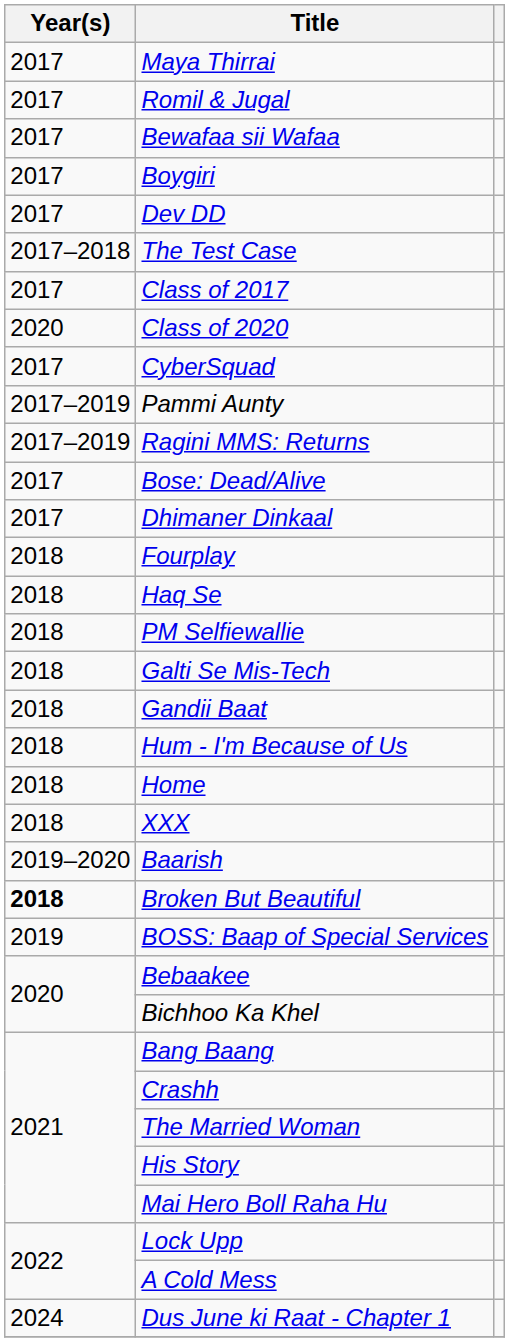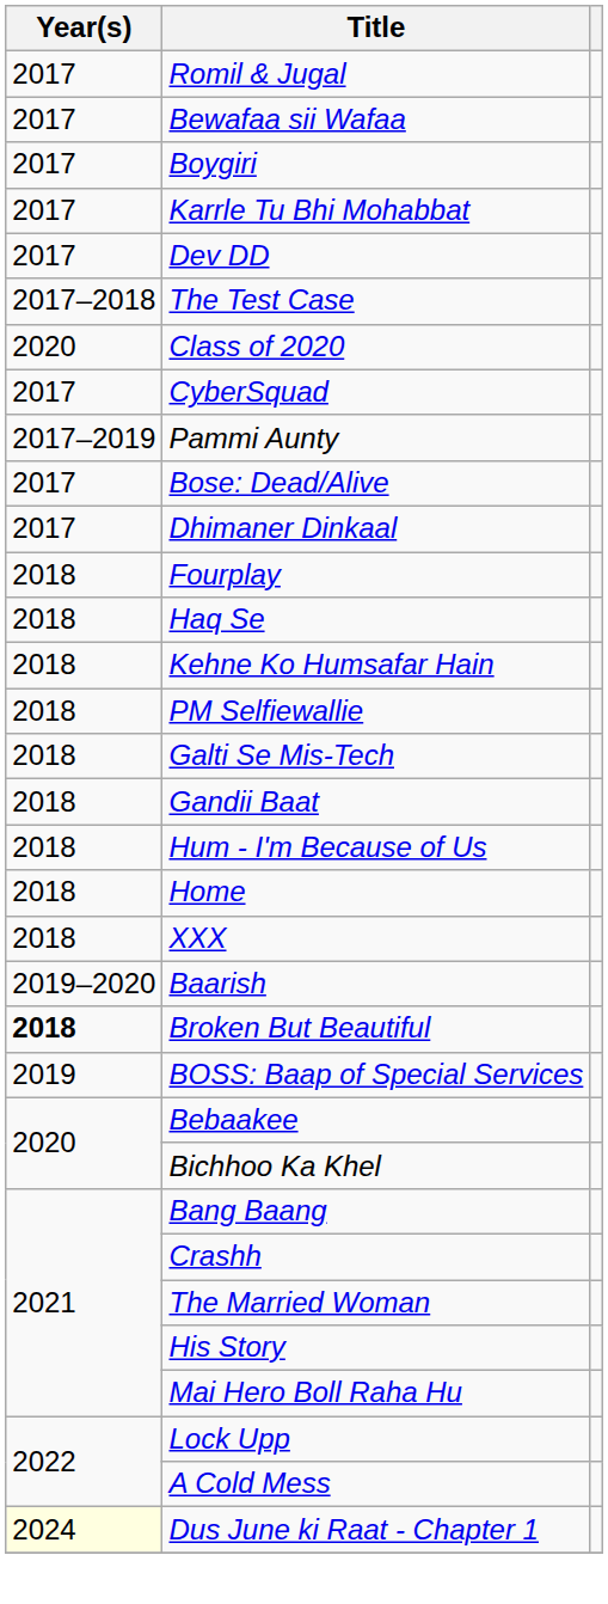 <table class="wikitable">
 <tr>
 <th scope="col">Year(s)</th>
 <th scope="col">Title</th>
 <th scope="col" class="unsortable"></th>
-</tr>
-<tr>
-<td>2017</td>
-<td><em><a href='#'>Maya Thirrai</a></em></td>
-<td></td>
 </tr>
 <tr>
 <td>2017</td>
 <td><em><a href='#'>Romil & Jugal</a></em></td>
 <td></td>
 </tr>
 <tr>
 <td>2017</td>
 <td><em><a href='#'>Bewafaa sii Wafaa</a></em></td>
 <td></td>
 </tr>
 <tr>
 <td>2017</td>
 <td><em><a href='#'>Boygiri</a></em></td>
 <td></td>
 </tr>
 <tr>
 <td>2017</td>
+<td><em><a href='#'>Karrle Tu Bhi Mohabbat</a></em></td>
+<td></td>
+</tr>
+<tr>
+<td>2017</td>
 <td><em><a href='#'>Dev DD</a></em></td>
 <td></td>
 </tr>
 <tr>
 <td>2017–2018</td>
 <td><em><a href='#'>The Test Case</a></em></td>
-<td></td>
-</tr>
-<tr>
-<td>2017</td>
-<td><em><a href='#'>Class of 2017</a></em></td>
 <td></td>
 </tr>
 <tr>
 <td>2020</td>
 <td><em><a href='#'>Class of 2020</a></em></td>
 <td></td>
 </tr>
 <tr>
 <td>2017</td>
 <td><em><a href='#'>CyberSquad</a></em></td>
 <td></td>
 </tr>
 <tr>
 <td>2017–2019</td>
 <td><em>Pammi Aunty</em></td>
-<td></td>
-</tr>
-<tr>
-<td>2017–2019</td>
-<td><em><a href='#'>Ragini MMS: Returns</a></em></td>
 <td></td>
 </tr>
 <tr>
 <td>2017</td>
 <td><em><a href='#'>Bose: Dead/Alive</a></em></td>
 <td></td>
 </tr>
 <tr>
 <td>2017</td>
 <td><em><a href='#'>Dhimaner Dinkaal</a></em></td>
 <td></td>
 </tr>
 <tr>
 <td>2018</td>
 <td><em><a href='#'>Fourplay</a></em></td>
 <td></td>
 </tr>
 <tr>
 <td>2018</td>
 <td><em><a href='#'>Haq Se</a></em></td>
+<td></td>
+</tr>
+<tr>
+<td>2018</td>
+<td><em><a href='#'>Kehne Ko Humsafar Hain</a></em></td>
 <td></td>
 </tr>
 <tr>
 <td>2018</td>
 <td><em><a href='#'>PM Selfiewallie</a></em></td>
 <td></td>
 </tr>
 <tr>
 <td>2018</td>
 <td><em><a href='#'>Galti Se Mis-Tech</a></em></td>
 <td></td>
 </tr>
 <tr>
 <td>2018</td>
 <td><em><a href='#'>Gandii Baat</a></em></td>
 <td></td>
 </tr>
 <tr>
 <td>2018</td>
 <td><em><a href='#'>Hum - I'm Because of Us</a></em></td>
 <td></td>
 </tr>
 <tr>
 <td>2018</td>
 <td><em><a href='#'>Home</a></em></td>
 <td></td>
 </tr>
 <tr>
 <td>2018</td>
 <td><em><a href='#'>XXX</a></em></td>
 <td></td>
 </tr>
 <tr>
 <td>2019–2020</td>
 <td><em><a href='#'>Baarish</a></em></td>
 <td></td>
 </tr>
 <tr>
 <td><strong>2018</strong></td>
 <td><em><a href='#'>Broken But Beautiful</a></em></td>
 <td></td>
 </tr>
 <tr>
 <td>2019</td>
 <td><em><a href='#'>BOSS: Baap of Special Services</a></em></td>
 <td></td>
 </tr>
 <tr>
 <td rowspan="2">2020</td>
 <td><em><a href='#'>Bebaakee</a></em></td>
 <td></td>
 </tr>
 <tr>
 <td><em>Bichhoo Ka Khel</em></td>
 <td></td>
 </tr>
 <tr>
 <td rowspan="5">2021</td>
 <td><em><a href='#'>Bang Baang</a></em></td>
 <td></td>
 </tr>
 <tr>
 <td><em><a href='#'>Crashh</a></em></td>
 <td></td>
 </tr>
 <tr>
 <td><em><a href='#'>The Married Woman</a></em></td>
 <td></td>
 </tr>
 <tr>
 <td><em><a href='#'>His Story</a></em></td>
 <td></td>
 </tr>
 <tr>
 <td><em><a href='#'>Mai Hero Boll Raha Hu</a></em></td>
 <td></td>
 </tr>
 <tr>
 <td rowspan="2">2022</td>
 <td><em><a href='#'>Lock Upp</a></em></td>
 <td></td>
 </tr>
 <tr>
 <td><em><a href='#'>A Cold Mess</a></em></td>
 <td></td>
 </tr>
 <tr>
-<td>2024</td>
+<td style="background: lightyellow;">2024</td>
 <td><em><a href='#'>Dus June ki Raat - Chapter 1</a></em></td>
 <td></td>
 </tr>
 <tr>
 </tr>
 </table>
